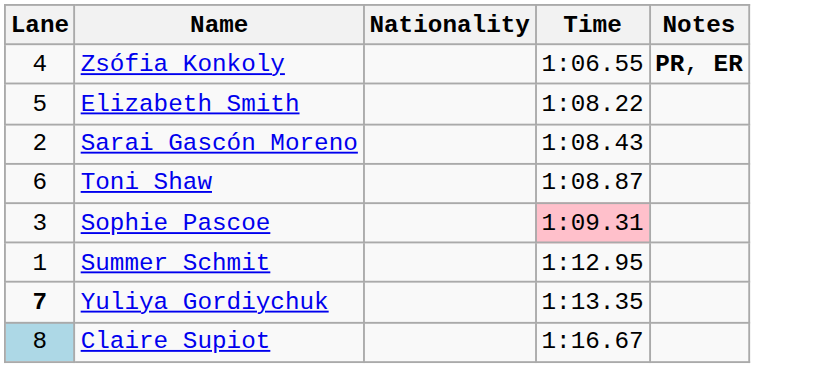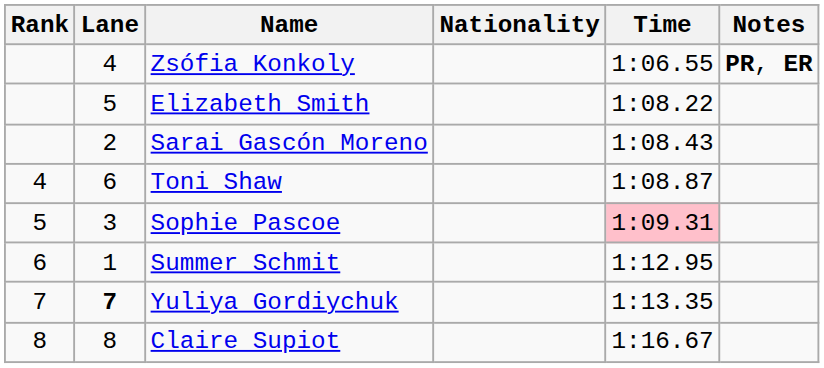 <table class="wikitable sortable" style="text-align:center">
 <tr>
+<th>Rank</th>
 <th>Lane</th>
 <th>Name</th>
 <th>Nationality</th>
 <th>Time</th>
 <th>Notes</th>
 </tr>
 <tr>
+<td></td>
 <td>4</td>
 <td align=left><a href='#'>Zsófia Konkoly</a></td>
 <td align=left></td>
 <td>1:06.55</td>
 <td><strong>PR</strong>, <strong>ER</strong></td>
 </tr>
 <tr>
+<td></td>
 <td>5</td>
 <td align=left><a href='#'>Elizabeth Smith</a></td>
 <td align=left></td>
 <td>1:08.22</td>
 <td></td>
 </tr>
 <tr>
+<td></td>
 <td>2</td>
 <td align=left><a href='#'>Sarai Gascón Moreno</a></td>
 <td align=left></td>
 <td>1:08.43</td>
 <td></td>
 </tr>
 <tr>
+<td>4</td>
 <td>6</td>
 <td align=left><a href='#'>Toni Shaw</a></td>
 <td align=left></td>
 <td>1:08.87</td>
 <td></td>
 </tr>
 <tr>
+<td>5</td>
 <td>3</td>
 <td align=left><a href='#'>Sophie Pascoe</a></td>
 <td align=left></td>
 <td style="background: pink;">1:09.31</td>
 <td></td>
 </tr>
 <tr>
+<td>6</td>
 <td>1</td>
 <td align=left><a href='#'>Summer Schmit</a></td>
 <td align=left></td>
 <td>1:12.95</td>
 <td></td>
 </tr>
 <tr>
+<td>7</td>
 <td><strong>7</strong></td>
 <td align=left><a href='#'>Yuliya Gordiychuk</a></td>
 <td align=left></td>
 <td>1:13.35</td>
 <td></td>
 </tr>
 <tr>
-<td style="background: lightblue;">8</td>
+<td>8</td>
+<td>8</td>
 <td align=left><a href='#'>Claire Supiot</a></td>
 <td align=left></td>
 <td>1:16.67</td>
 <td></td>
 </tr>
 </table>
